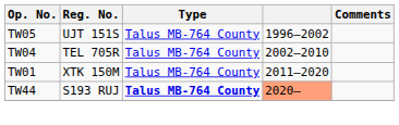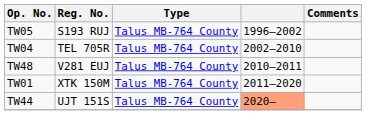 <table class="wikitable">
 <tr>
 <th>Op. No.</th>
 <th>Reg. No.</th>
 <th>Type</th>
 <th></th>
 <th>Comments</th>
 </tr>
 <tr>
 <td>TW05</td>
-<td>UJT 151S</td>
+<td>S193 RUJ</td>
 <td><a href='#'>Talus MB-764 County</a></td>
 <td>1996–2002</td>
 <td></td>
 </tr>
 <tr>
 <td>TW04</td>
 <td>TEL 705R</td>
 <td><a href='#'>Talus MB-764 County</a></td>
 <td>2002–2010</td>
 <td></td>
 </tr>
 <tr>
+<td>TW48</td>
+<td>V281 EUJ</td>
+<td><a href='#'>Talus MB-764 County</a></td>
+<td>2010–2011</td>
+<td></td>
+</tr>
+<tr>
 <td>TW01</td>
 <td>XTK 150M</td>
 <td><a href='#'>Talus MB-764 County</a></td>
 <td>2011–2020</td>
 <td></td>
 </tr>
 <tr>
 <td>TW44</td>
-<td>S193 RUJ</td>
-<td><strong><a href='#'>Talus MB-764 County</a></strong></td>
+<td>UJT 151S</td>
+<td><a href='#'>Talus MB-764 County</a></td>
 <td style="background: lightsalmon;">2020–</td>
 <td></td>
 </tr>
 <tr>
 </tr>
 </table>
